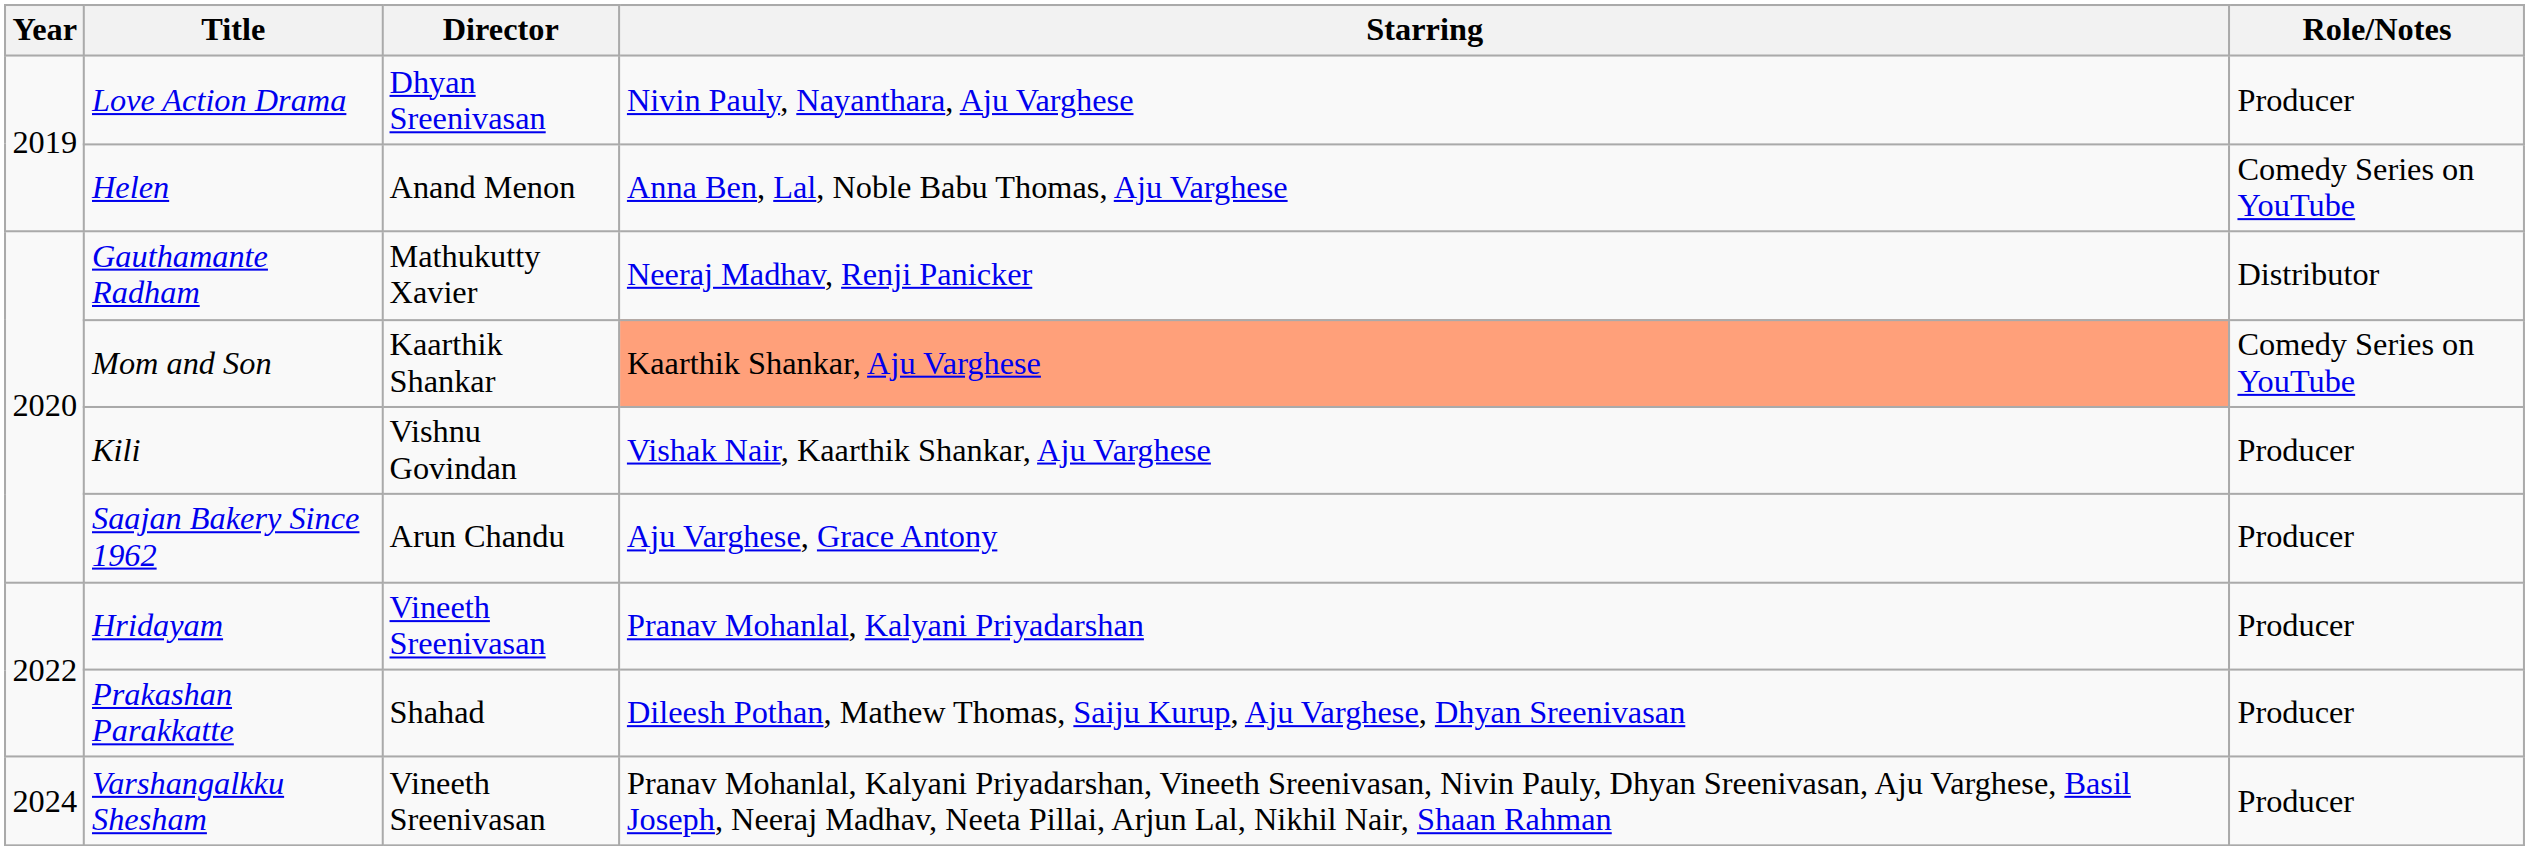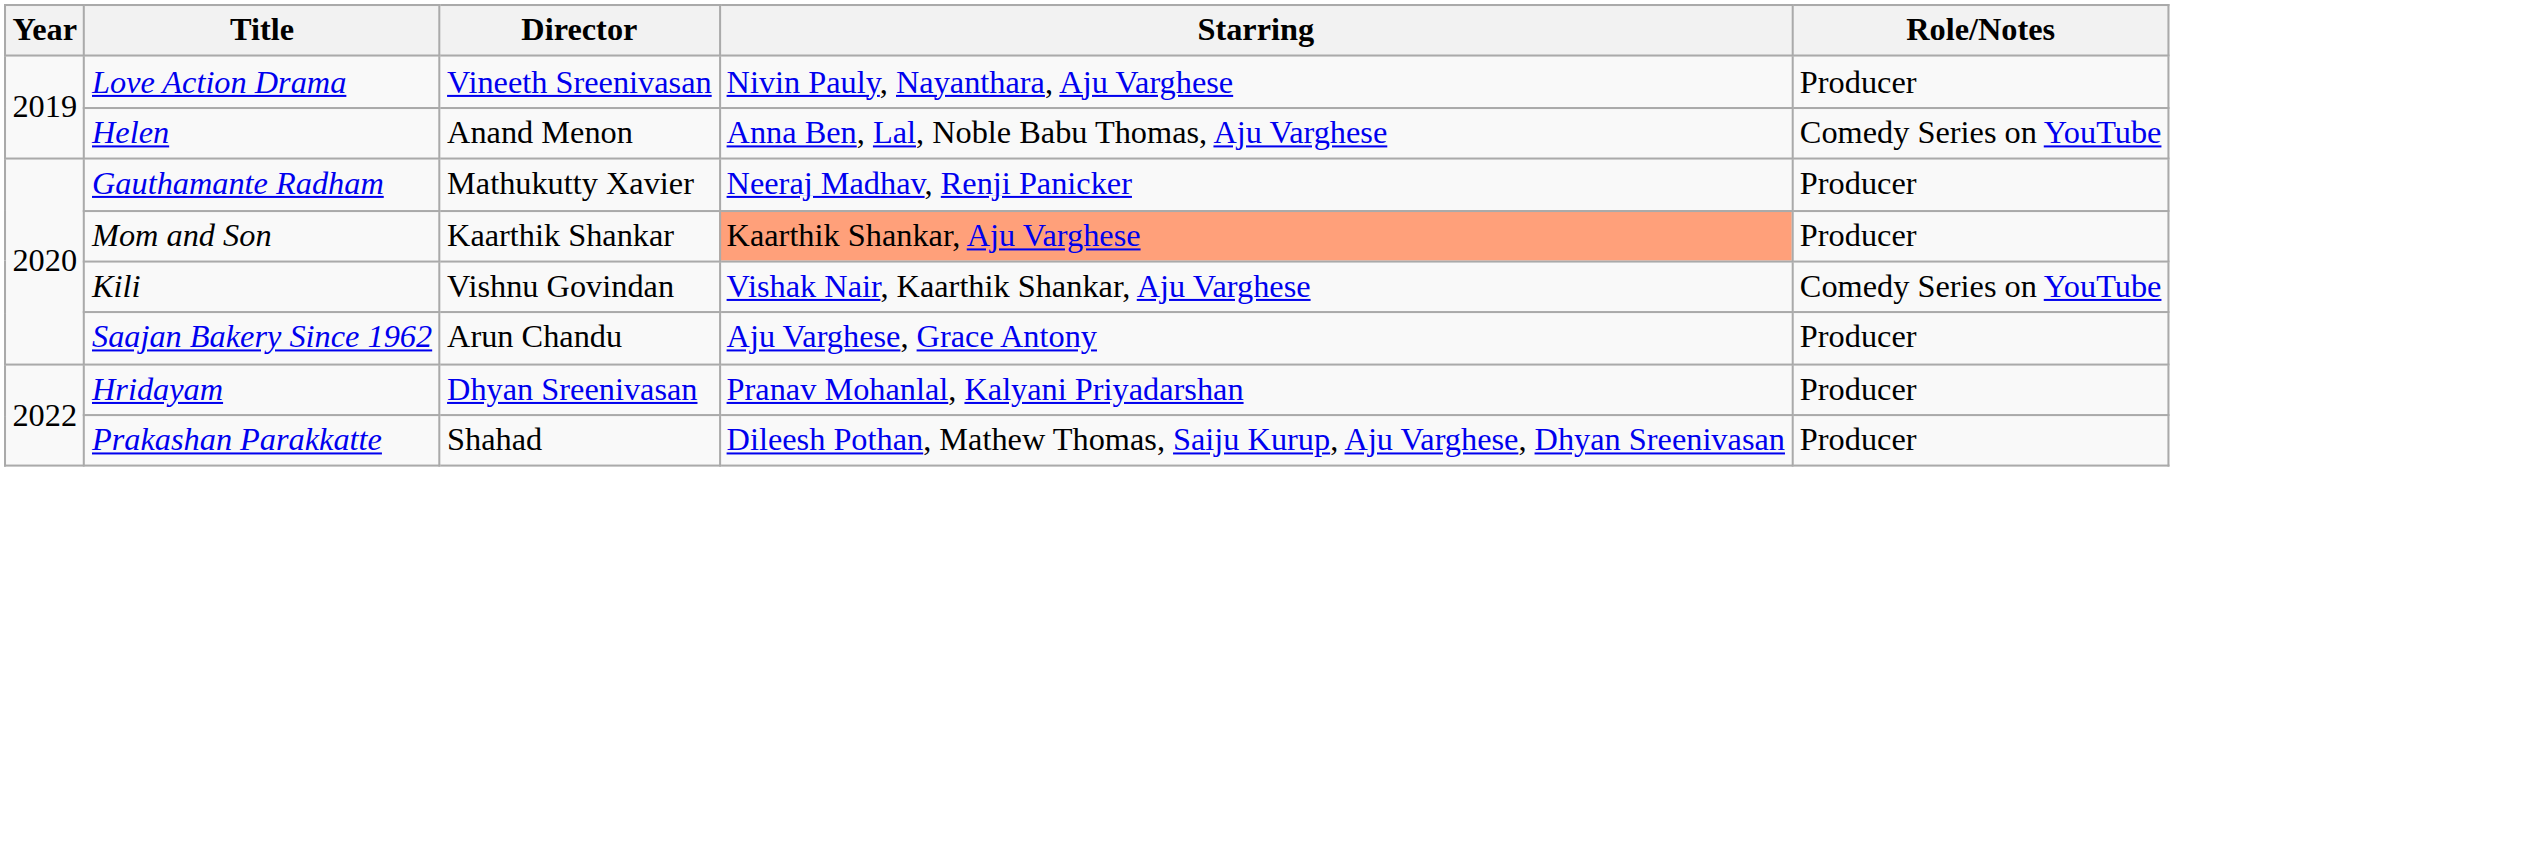 <table class="wikitable sortable">
 <tr>
 <th scope="col">Year</th>
 <th scope="col">Title</th>
 <th scope="col">Director</th>
 <th scope="col">Starring</th>
 <th scope="col" class="unsortable">Role/Notes</th>
 </tr>
 <tr>
 <td rowspan=2>2019</td>
 <td><em><a href='#'>Love Action Drama</a></em></td>
-<td><a href='#'>Dhyan Sreenivasan</a></td>
+<td><a href='#'>Vineeth Sreenivasan</a></td>
 <td><a href='#'>Nivin Pauly</a>, <a href='#'>Nayanthara</a>, <a href='#'>Aju Varghese</a></td>
 <td>Producer</td>
 </tr>
 <tr>
 <td><em><a href='#'>Helen</a></em></td>
 <td>Anand Menon</td>
 <td><a href='#'>Anna Ben</a>, <a href='#'>Lal</a>, Noble Babu Thomas, <a href='#'>Aju Varghese</a></td>
 <td>Comedy Series on <a href='#'>YouTube</a></td>
 </tr>
 <tr>
 <td rowspan="4">2020</td>
 <td><em><a href='#'>Gauthamante Radham</a></em></td>
 <td>Mathukutty Xavier</td>
 <td><a href='#'>Neeraj Madhav</a>, <a href='#'>Renji Panicker</a></td>
-<td>Distributor</td>
+<td>Producer</td>
 </tr>
 <tr>
 <td><em>Mom and Son</em></td>
 <td>Kaarthik Shankar</td>
 <td style="background: lightsalmon;">Kaarthik Shankar, <a href='#'>Aju Varghese</a></td>
-<td>Comedy Series on <a href='#'>YouTube</a></td>
+<td>Producer</td>
 </tr>
 <tr>
 <td><em>Kili</em></td>
 <td>Vishnu Govindan</td>
 <td><a href='#'>Vishak Nair</a>, Kaarthik Shankar, <a href='#'>Aju Varghese</a></td>
-<td>Producer</td>
+<td>Comedy Series on <a href='#'>YouTube</a></td>
 </tr>
 <tr>
 <td><em><a href='#'>Saajan Bakery Since 1962</a></em></td>
 <td>Arun Chandu</td>
 <td><a href='#'>Aju Varghese</a>, <a href='#'>Grace Antony</a></td>
 <td>Producer</td>
 </tr>
 <tr>
 <td rowspan="2">2022</td>
 <td><em><a href='#'>Hridayam</a></em></td>
-<td><a href='#'>Vineeth Sreenivasan</a></td>
+<td><a href='#'>Dhyan Sreenivasan</a></td>
 <td><a href='#'>Pranav Mohanlal</a>, <a href='#'>Kalyani Priyadarshan</a></td>
 <td>Producer</td>
 </tr>
 <tr>
 <td><em><a href='#'>Prakashan Parakkatte</a></em></td>
 <td>Shahad</td>
 <td><a href='#'>Dileesh Pothan</a>, Mathew Thomas, <a href='#'>Saiju Kurup</a>, <a href='#'>Aju Varghese</a>, <a href='#'>Dhyan Sreenivasan</a></td>
 <td>Producer</td>
 </tr>
-<tr>
-<td>2024</td>
-<td><em><a href='#'>Varshangalkku Shesham</a></em></td>
-<td>Vineeth Sreenivasan</td>
-<td>Pranav Mohanlal, Kalyani Priyadarshan, Vineeth Sreenivasan, Nivin Pauly, Dhyan Sreenivasan, Aju Varghese, <a href='#'>Basil Joseph</a>, Neeraj Madhav, Neeta Pillai, Arjun Lal, Nikhil Nair, <a href='#'>Shaan Rahman</a></td>
-<td>Producer</td>
-</tr>
 </table>
